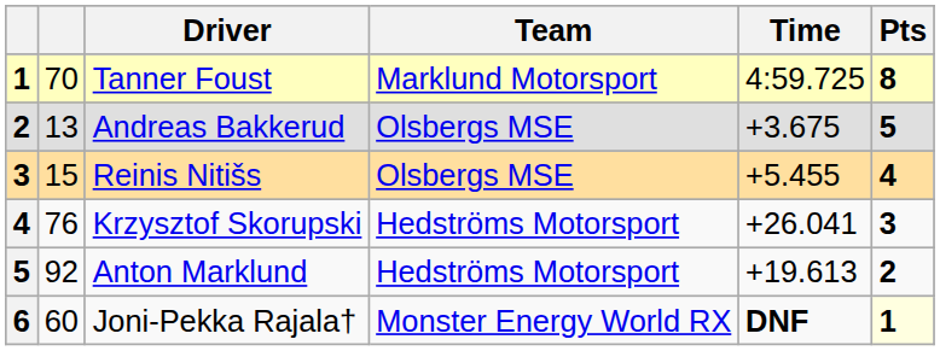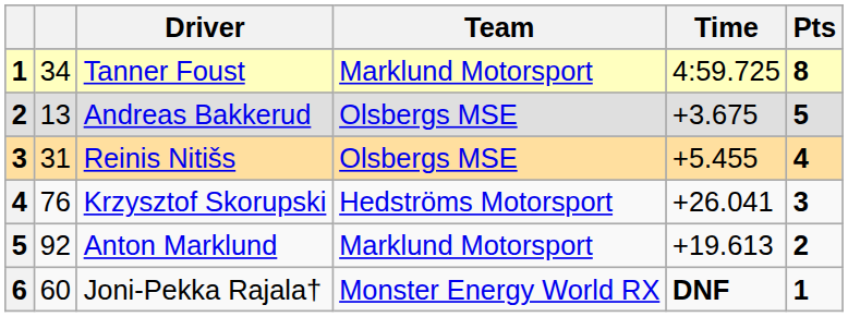 <table class=wikitable style="font-size:95%">
 <tr>
 <th></th>
 <th></th>
 <th>Driver</th>
 <th>Team</th>
 <th>Time</th>
 <th>Pts</th>
 </tr>
 <tr>
 <th style="background:#ffffbf;">1</th>
-<td style="background:#ffffbf;">70</td>
+<td style="background:#ffffbf;">34</td>
 <td style="background:#ffffbf;"> <a href='#'>Tanner Foust</a></td>
 <td style="background:#ffffbf;"><a href='#'>Marklund Motorsport</a></td>
 <td style="background:#ffffbf;">4:59.725</td>
 <td style="background:#ffffbf;"><strong>8</strong></td>
 </tr>
 <tr>
 <th style="background:#dfdfdf;">2</th>
 <td style="background:#dfdfdf;">13</td>
 <td style="background:#dfdfdf;"> <a href='#'>Andreas Bakkerud</a></td>
 <td style="background:#dfdfdf;"><a href='#'>Olsbergs MSE</a></td>
 <td style="background:#dfdfdf;">+3.675</td>
 <td style="background:#dfdfdf;"><strong>5</strong></td>
 </tr>
 <tr>
 <th style="background:#ffdf9f;">3</th>
-<td style="background:#ffdf9f;">15</td>
+<td style="background:#ffdf9f;">31</td>
 <td style="background:#ffdf9f;"> <a href='#'>Reinis Nitišs</a></td>
 <td style="background:#ffdf9f;"><a href='#'>Olsbergs MSE</a></td>
 <td style="background:#ffdf9f;">+5.455</td>
 <td style="background:#ffdf9f;"><strong>4</strong></td>
 </tr>
 <tr>
 <th>4</th>
 <td>76</td>
 <td> <a href='#'>Krzysztof Skorupski</a></td>
 <td><a href='#'>Hedströms Motorsport</a></td>
 <td>+26.041</td>
 <td><strong>3</strong></td>
 </tr>
 <tr>
 <th>5</th>
 <td>92</td>
 <td> <a href='#'>Anton Marklund</a></td>
-<td><a href='#'>Hedströms Motorsport</a></td>
+<td><a href='#'>Marklund Motorsport</a></td>
 <td>+19.613</td>
 <td><strong>2</strong></td>
 </tr>
 <tr>
 <th>6</th>
 <td>60</td>
 <td> Joni-Pekka Rajala†</td>
 <td><a href='#'>Monster Energy World RX</a></td>
 <td><strong>DNF</strong></td>
-<td style="background: lightyellow;"><strong>1</strong></td>
+<td><strong>1</strong></td>
 </tr>
 </table>
